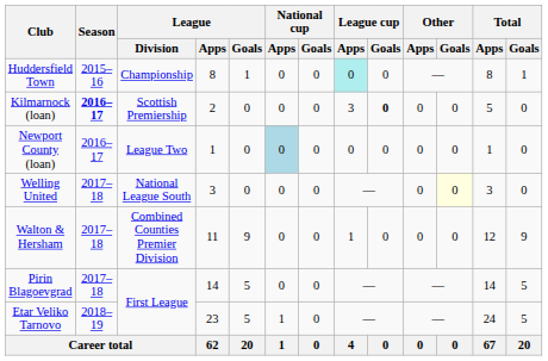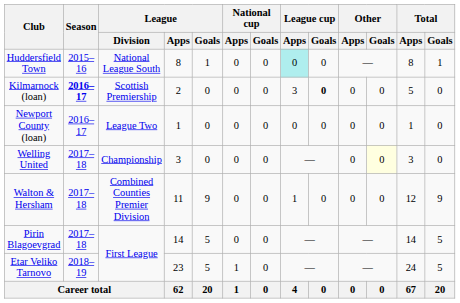 <table class="wikitable" style="text-align: center">
 <tr>
 <th rowspan="2">Club</th>
 <th rowspan="2">Season</th>
 <th colspan="3">League</th>
 <th colspan="2">National cup</th>
 <th colspan="2">League cup</th>
 <th colspan="2">Other</th>
 <th colspan="2">Total</th>
 </tr>
 <tr>
 <th>Division</th>
 <th>Apps</th>
 <th>Goals</th>
 <th>Apps</th>
 <th>Goals</th>
 <th>Apps</th>
 <th>Goals</th>
 <th>Apps</th>
 <th>Goals</th>
 <th>Apps</th>
 <th>Goals</th>
 </tr>
 <tr>
 <td><a href='#'>Huddersfield Town</a></td>
 <td><a href='#'>2015–16</a></td>
-<td><a href='#'>Championship</a></td>
+<td><a href='#'>National League South</a></td>
 <td>8</td>
 <td>1</td>
 <td>0</td>
 <td>0</td>
 <td style="background: paleturquoise;">0</td>
 <td>0</td>
 <td colspan="2">—</td>
 <td>8</td>
 <td>1</td>
 </tr>
 <tr>
 <td><a href='#'>Kilmarnock</a> (loan)</td>
 <td><strong><a href='#'>2016–17</a></strong></td>
 <td><a href='#'>Scottish Premiership</a></td>
 <td>2</td>
 <td>0</td>
 <td>0</td>
 <td>0</td>
 <td>3</td>
 <td><strong>0</strong></td>
 <td>0</td>
 <td>0</td>
 <td>5</td>
 <td>0</td>
 </tr>
 <tr>
 <td><a href='#'>Newport County</a> (loan)</td>
 <td><a href='#'>2016–17</a></td>
 <td><a href='#'>League Two</a></td>
 <td>1</td>
 <td>0</td>
-<td style="background: lightblue;">0</td>
+<td>0</td>
 <td>0</td>
 <td>0</td>
 <td>0</td>
 <td>0</td>
 <td>0</td>
 <td>1</td>
 <td>0</td>
 </tr>
 <tr>
 <td><a href='#'>Welling United</a></td>
 <td><a href='#'>2017–18</a></td>
-<td><a href='#'>National League South</a></td>
+<td><a href='#'>Championship</a></td>
 <td>3</td>
 <td>0</td>
 <td>0</td>
 <td>0</td>
 <td colspan="2">—</td>
 <td>0</td>
 <td style="background: lightyellow;">0</td>
 <td>3</td>
 <td>0</td>
 </tr>
 <tr>
 <td><a href='#'>Walton & Hersham</a></td>
 <td><a href='#'>2017–18</a></td>
 <td><a href='#'>Combined Counties Premier Division</a></td>
 <td>11</td>
 <td>9</td>
 <td>0</td>
 <td>0</td>
 <td>1</td>
 <td>0</td>
 <td>0</td>
 <td>0</td>
 <td>12</td>
 <td>9</td>
 </tr>
 <tr>
 <td><a href='#'>Pirin Blagoevgrad</a></td>
 <td><a href='#'>2017–18</a></td>
 <td rowspan="2"><a href='#'>First League</a></td>
 <td>14</td>
 <td>5</td>
 <td>0</td>
 <td>0</td>
 <td colspan="2">—</td>
 <td colspan="2">—</td>
 <td>14</td>
 <td>5</td>
 </tr>
 <tr>
 <td><a href='#'>Etar Veliko Tarnovo</a></td>
 <td><a href='#'>2018–19</a></td>
 <td>23</td>
 <td>5</td>
 <td>1</td>
 <td>0</td>
 <td colspan="2">—</td>
 <td colspan="2">—</td>
 <td>24</td>
 <td>5</td>
 </tr>
 <tr>
 <th colspan="3">Career total</th>
 <th>62</th>
 <th>20</th>
 <th>1</th>
 <th>0</th>
 <th>4</th>
 <th>0</th>
 <th>0</th>
 <th>0</th>
 <th>67</th>
 <th>20</th>
 </tr>
 </table>
